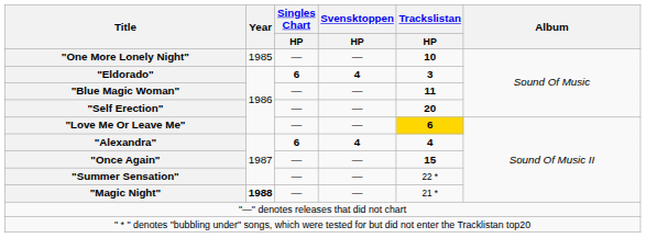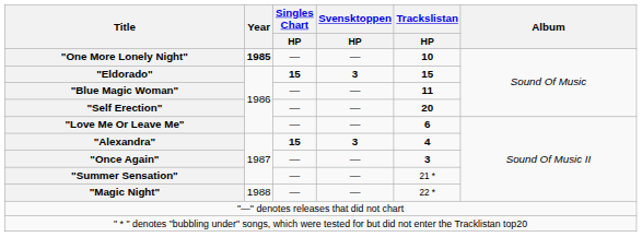 <table class="wikitable plainrowheaders" style="text-align:center;" border="1">
 <tr>
 <th scope="col" rowspan="2" style="width:22em;">Title</th>
 <th scope="col" rowspan="2">Year</th>
 <th scope="col" colspan="1"><a href='#'>Singles Chart</a></th>
 <th scope="col" colspan="1"><a href='#'>Svensktoppen</a></th>
 <th scope="col" colspan="1"><a href='#'>Trackslistan</a></th>
 <th scope="col" rowspan="2" style="width:16em;">Album</th>
 </tr>
 <tr>
 <th scope="col" style="width:4em;font-size:90%;"><strong>HP</strong><br></th>
 <th scope="col" style="width:4em;font-size:90%;"><strong>HP</strong><br></th>
 <th scope="col" style="width:4em;font-size:90%;"><strong>HP</strong><br></th>
 </tr>
 <tr>
 <th scope="row">"One More Lonely Night"</th>
-<td>1985</td>
+<td><strong>1985</strong></td>
 <td>—</td>
 <td>—</td>
 <td><strong>10</strong></td>
 <td rowspan="4"><em>Sound Of Music</em></td>
 </tr>
 <tr>
 <th scope="row">"Eldorado"</th>
 <td rowspan="4">1986</td>
-<td><strong>6</strong></td>
-<td><strong>4</strong></td>
+<td><strong>15</strong></td>
 <td><strong>3</strong></td>
+<td><strong>15</strong></td>
 </tr>
 <tr>
 <th scope="row">"Blue Magic Woman"</th>
 <td>—</td>
 <td>—</td>
 <td><strong>11</strong></td>
 </tr>
 <tr>
 <th scope="row">"Self Erection"</th>
 <td>—</td>
 <td>—</td>
 <td><strong>20</strong></td>
 </tr>
 <tr>
 <th scope="row">"Love Me Or Leave Me"</th>
 <td>—</td>
 <td>—</td>
-<td style="background: gold;"><strong>6</strong></td>
+<td><strong>6</strong></td>
 <td rowspan="5"><em>Sound Of Music II</em></td>
 </tr>
 <tr>
 <th scope="row">"Alexandra"</th>
 <td rowspan="3">1987</td>
-<td><strong>6</strong></td>
-<td><strong>4</strong></td>
+<td><strong>15</strong></td>
+<td><strong>3</strong></td>
 <td><strong>4</strong></td>
 </tr>
 <tr>
 <th scope="row">"Once Again"</th>
 <td>—</td>
 <td>—</td>
-<td><strong>15</strong></td>
+<td><strong>3</strong></td>
 </tr>
 <tr>
 <th scope="row">"Summer Sensation"</th>
 <td>—</td>
 <td>—</td>
-<td><small>22 *</small></td>
+<td><small>21 *</small></td>
 </tr>
 <tr>
 <th scope="row">"Magic Night"</th>
-<td><strong>1988</strong></td>
+<td>1988</td>
 <td>—</td>
 <td>—</td>
-<td><small>21 *</small></td>
+<td><small>22 *</small></td>
 </tr>
 <tr>
 <td colspan="8" style="font-size:90%">"—" denotes releases that did not chart</td>
 </tr>
 <tr>
 <td colspan="8" style="font-size:90%">" * " denotes "bubbling under" songs, which were tested for but did not enter the Tracklistan top20</td>
 </tr>
 </table>
